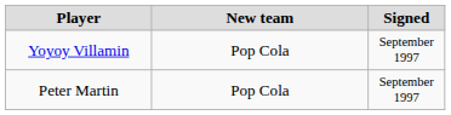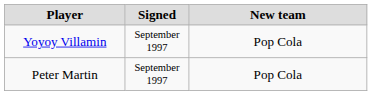 <table class="wikitable" style="text-align: center">
 <tr align="center" bgcolor="#dddddd">
 <td style="width:140px"><strong>Player</strong></td>
+<td style="width:70px"><strong>Signed</strong></td>
 <td style="width:210px"><strong>New team</strong></td>
-<td style="width:70px"><strong>Signed</strong></td>
 </tr>
 <tr style="height:40px">
 <td><a href='#'>Yoyoy Villamin</a></td>
+<td style="font-size: 80%">September 1997</td>
 <td>Pop Cola</td>
-<td style="font-size: 80%">September 1997</td>
 </tr>
 <tr style="height:40px">
 <td>Peter Martin</td>
+<td style="font-size: 80%">September 1997</td>
 <td>Pop Cola</td>
-<td style="font-size: 80%">September 1997</td>
 </tr>
 </table>
